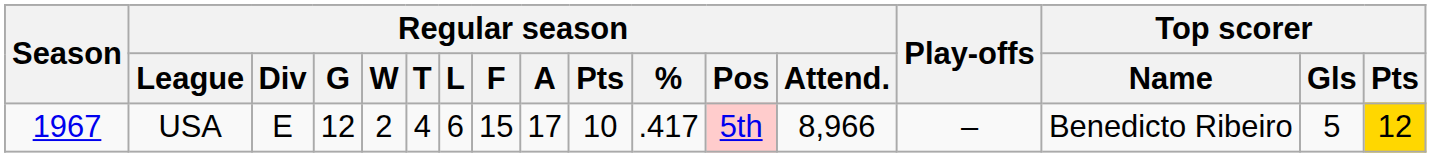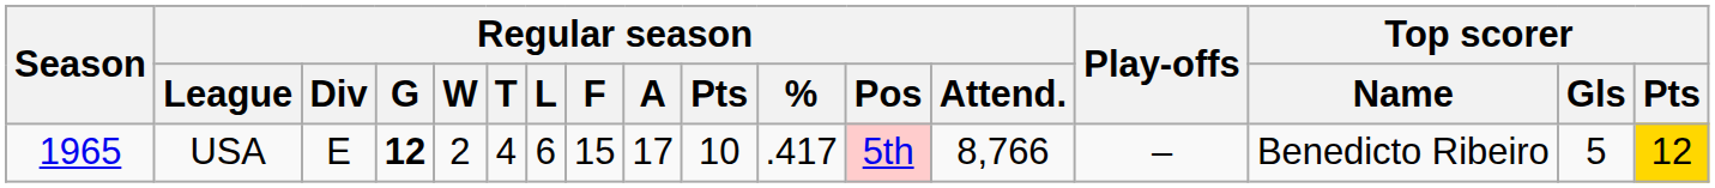 <table class="wikitable" style="text-align: center">
 <tr>
 <th rowspan=2>Season</th>
 <th colspan=12>Regular season</th>
 <th rowspan=2>Play-offs</th>
 <th colspan=3>Top scorer</th>
 </tr>
 <tr>
 <th>League</th>
 <th>Div</th>
 <th>G</th>
 <th>W</th>
 <th>T</th>
 <th>L</th>
 <th>F</th>
 <th>A</th>
 <th>Pts</th>
 <th>%</th>
 <th>Pos</th>
 <th>Attend.</th>
 <th>Name</th>
 <th>Gls</th>
 <th>Pts</th>
 </tr>
 <tr>
-<td><a href='#'>1967</a></td>
+<td><a href='#'>1965</a></td>
 <td>USA</td>
 <td>E</td>
-<td>12</td>
+<td><strong>12</strong></td>
 <td>2</td>
 <td>4</td>
 <td>6</td>
 <td>15</td>
 <td>17</td>
 <td>10</td>
 <td>.417</td>
 <td bgcolor="#FFCCCC"><a href='#'>5th</a></td>
-<td>8,966</td>
+<td>8,766</td>
 <td>–</td>
 <td align="left">Benedicto Ribeiro</td>
 <td>5</td>
 <td style="background: gold;">12</td>
 </tr>
 </table>
